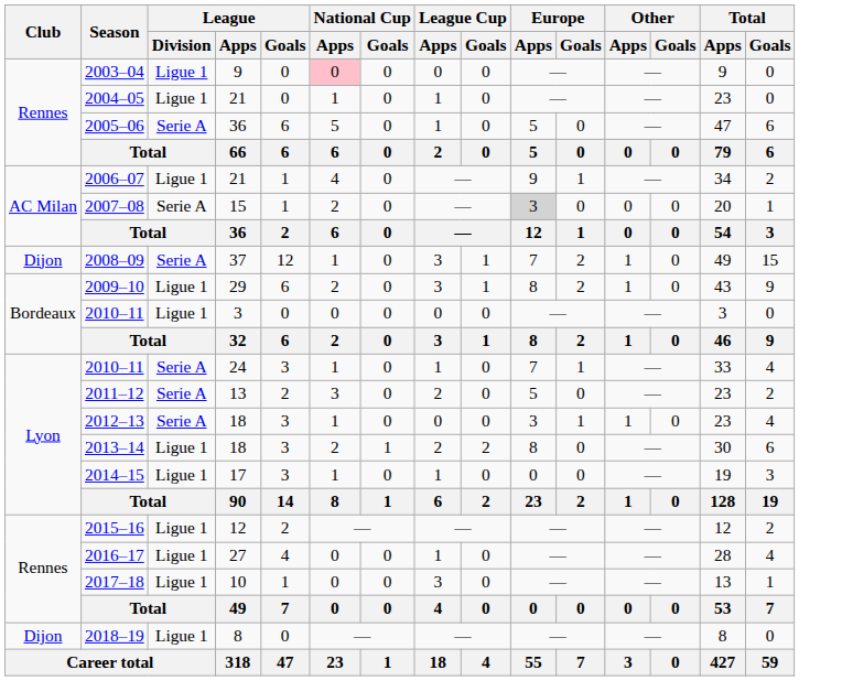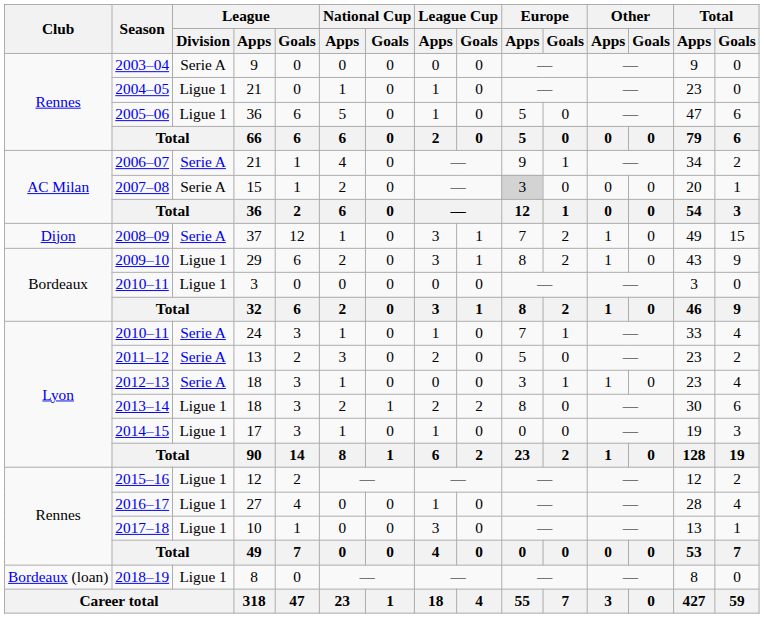 <table class="wikitable" style="text-align:center">
 <tr>
 <th rowspan="2">Club</th>
 <th rowspan="2">Season</th>
 <th colspan="3">League</th>
 <th colspan="2">National Cup</th>
 <th colspan="2">League Cup</th>
 <th colspan="2">Europe</th>
 <th colspan="2">Other</th>
 <th colspan="2">Total</th>
 </tr>
 <tr>
 <th>Division</th>
 <th>Apps</th>
 <th>Goals</th>
 <th>Apps</th>
 <th>Goals</th>
 <th>Apps</th>
 <th>Goals</th>
 <th>Apps</th>
 <th>Goals</th>
 <th>Apps</th>
 <th>Goals</th>
 <th>Apps</th>
 <th>Goals</th>
 </tr>
 <tr>
 <td rowspan="4"><a href='#'>Rennes</a></td>
 <td><a href='#'>2003–04</a></td>
-<td><a href='#'>Ligue 1</a></td>
+<td>Serie A</td>
 <td>9</td>
 <td>0</td>
-<td style="background: pink;">0</td>
+<td>0</td>
 <td>0</td>
 <td>0</td>
 <td>0</td>
 <td colspan="2">—</td>
 <td colspan="2">—</td>
 <td>9</td>
 <td>0</td>
 </tr>
 <tr>
 <td><a href='#'>2004–05</a></td>
 <td>Ligue 1</td>
 <td>21</td>
 <td>0</td>
 <td>1</td>
 <td>0</td>
 <td>1</td>
 <td>0</td>
 <td colspan="2">—</td>
 <td colspan="2">—</td>
 <td>23</td>
 <td>0</td>
 </tr>
 <tr>
 <td><a href='#'>2005–06</a></td>
-<td><a href='#'>Serie A</a></td>
+<td>Ligue 1</td>
 <td>36</td>
 <td>6</td>
 <td>5</td>
 <td>0</td>
 <td>1</td>
 <td>0</td>
 <td>5</td>
 <td>0</td>
 <td colspan="2">—</td>
 <td>47</td>
 <td>6</td>
 </tr>
 <tr>
 <th colspan="2">Total</th>
 <th>66</th>
 <th>6</th>
 <th>6</th>
 <th>0</th>
 <th>2</th>
 <th>0</th>
 <th>5</th>
 <th>0</th>
 <th>0</th>
 <th>0</th>
 <th>79</th>
 <th>6</th>
 </tr>
 <tr>
 <td rowspan="3"><a href='#'>AC Milan</a></td>
 <td><a href='#'>2006–07</a></td>
-<td>Ligue 1</td>
+<td><a href='#'>Serie A</a></td>
 <td>21</td>
 <td>1</td>
 <td>4</td>
 <td>0</td>
 <td colspan="2">—</td>
 <td>9</td>
 <td>1</td>
 <td colspan="2">—</td>
 <td>34</td>
 <td>2</td>
 </tr>
 <tr>
 <td><a href='#'>2007–08</a></td>
 <td>Serie A</td>
 <td>15</td>
 <td>1</td>
 <td>2</td>
 <td>0</td>
 <td colspan="2">—</td>
 <td style="background: lightgrey;">3</td>
 <td>0</td>
 <td>0</td>
 <td>0</td>
 <td>20</td>
 <td>1</td>
 </tr>
 <tr>
 <th colspan="2">Total</th>
 <th>36</th>
 <th>2</th>
 <th>6</th>
 <th>0</th>
 <th colspan="2">—</th>
 <th>12</th>
 <th>1</th>
 <th>0</th>
 <th>0</th>
 <th>54</th>
 <th>3</th>
 </tr>
 <tr>
 <td><a href='#'>Dijon</a></td>
 <td><a href='#'>2008–09</a></td>
 <td><a href='#'>Serie A</a></td>
 <td>37</td>
 <td>12</td>
 <td>1</td>
 <td>0</td>
 <td>3</td>
 <td>1</td>
 <td>7</td>
 <td>2</td>
 <td>1</td>
 <td>0</td>
 <td>49</td>
 <td>15</td>
 </tr>
 <tr>
 <td rowspan="3">Bordeaux</td>
 <td><a href='#'>2009–10</a></td>
 <td>Ligue 1</td>
 <td>29</td>
 <td>6</td>
 <td>2</td>
 <td>0</td>
 <td>3</td>
 <td>1</td>
 <td>8</td>
 <td>2</td>
 <td>1</td>
 <td>0</td>
 <td>43</td>
 <td>9</td>
 </tr>
 <tr>
 <td><a href='#'>2010–11</a></td>
 <td>Ligue 1</td>
 <td>3</td>
 <td>0</td>
 <td>0</td>
 <td>0</td>
 <td>0</td>
 <td>0</td>
 <td colspan="2">—</td>
 <td colspan="2">—</td>
 <td>3</td>
 <td>0</td>
 </tr>
 <tr>
 <th colspan="2">Total</th>
 <th>32</th>
 <th>6</th>
 <th>2</th>
 <th>0</th>
 <th>3</th>
 <th>1</th>
 <th>8</th>
 <th>2</th>
 <th>1</th>
 <th>0</th>
 <th>46</th>
 <th>9</th>
 </tr>
 <tr>
 <td rowspan="6"><a href='#'>Lyon</a></td>
 <td><a href='#'>2010–11</a></td>
 <td><a href='#'>Serie A</a></td>
 <td>24</td>
 <td>3</td>
 <td>1</td>
 <td>0</td>
 <td>1</td>
 <td>0</td>
 <td>7</td>
 <td>1</td>
 <td colspan="2">—</td>
 <td>33</td>
 <td>4</td>
 </tr>
 <tr>
 <td><a href='#'>2011–12</a></td>
 <td><a href='#'>Serie A</a></td>
 <td>13</td>
 <td>2</td>
 <td>3</td>
 <td>0</td>
 <td>2</td>
 <td>0</td>
 <td>5</td>
 <td>0</td>
 <td colspan="2">—</td>
 <td>23</td>
 <td>2</td>
 </tr>
 <tr>
 <td><a href='#'>2012–13</a></td>
 <td><a href='#'>Serie A</a></td>
 <td>18</td>
 <td>3</td>
 <td>1</td>
 <td>0</td>
 <td>0</td>
 <td>0</td>
 <td>3</td>
 <td>1</td>
 <td>1</td>
 <td>0</td>
 <td>23</td>
 <td>4</td>
 </tr>
 <tr>
 <td><a href='#'>2013–14</a></td>
 <td>Ligue 1</td>
 <td>18</td>
 <td>3</td>
 <td>2</td>
 <td>1</td>
 <td>2</td>
 <td>2</td>
 <td>8</td>
 <td>0</td>
 <td colspan="2">—</td>
 <td>30</td>
 <td>6</td>
 </tr>
 <tr>
 <td><a href='#'>2014–15</a></td>
 <td>Ligue 1</td>
 <td>17</td>
 <td>3</td>
 <td>1</td>
 <td>0</td>
 <td>1</td>
 <td>0</td>
 <td>0</td>
 <td>0</td>
 <td colspan="2">—</td>
 <td>19</td>
 <td>3</td>
 </tr>
 <tr>
 <th colspan="2">Total</th>
 <th>90</th>
 <th>14</th>
 <th>8</th>
 <th>1</th>
 <th>6</th>
 <th>2</th>
 <th>23</th>
 <th>2</th>
 <th>1</th>
 <th>0</th>
 <th>128</th>
 <th>19</th>
 </tr>
 <tr>
 <td rowspan="4">Rennes</td>
 <td><a href='#'>2015–16</a></td>
 <td>Ligue 1</td>
 <td>12</td>
 <td>2</td>
 <td colspan="2">—</td>
 <td colspan="2">—</td>
 <td colspan="2">—</td>
 <td colspan="2">—</td>
 <td>12</td>
 <td>2</td>
 </tr>
 <tr>
 <td><a href='#'>2016–17</a></td>
 <td>Ligue 1</td>
 <td>27</td>
 <td>4</td>
 <td>0</td>
 <td>0</td>
 <td>1</td>
 <td>0</td>
 <td colspan="2">—</td>
 <td colspan="2">—</td>
 <td>28</td>
 <td>4</td>
 </tr>
 <tr>
 <td><a href='#'>2017–18</a></td>
 <td>Ligue 1</td>
 <td>10</td>
 <td>1</td>
 <td>0</td>
 <td>0</td>
 <td>3</td>
 <td>0</td>
 <td colspan="2">—</td>
 <td colspan="2">—</td>
 <td>13</td>
 <td>1</td>
 </tr>
 <tr>
 <th colspan="2">Total</th>
 <th>49</th>
 <th>7</th>
 <th>0</th>
 <th>0</th>
 <th>4</th>
 <th>0</th>
 <th>0</th>
 <th>0</th>
 <th>0</th>
 <th>0</th>
 <th>53</th>
 <th>7</th>
 </tr>
 <tr>
-<td><a href='#'>Dijon</a></td>
+<td><a href='#'>Bordeaux</a> (loan)</td>
 <td><a href='#'>2018–19</a></td>
 <td>Ligue 1</td>
 <td>8</td>
 <td>0</td>
 <td colspan="2">—</td>
 <td colspan="2">—</td>
 <td colspan="2">—</td>
 <td colspan="2">—</td>
 <td>8</td>
 <td>0</td>
 </tr>
 <tr>
 <th colspan="3">Career total</th>
 <th>318</th>
 <th>47</th>
 <th>23</th>
 <th>1</th>
 <th>18</th>
 <th>4</th>
 <th>55</th>
 <th>7</th>
 <th>3</th>
 <th>0</th>
 <th>427</th>
 <th>59</th>
 </tr>
 </table>
